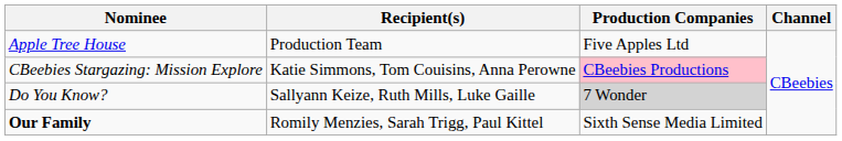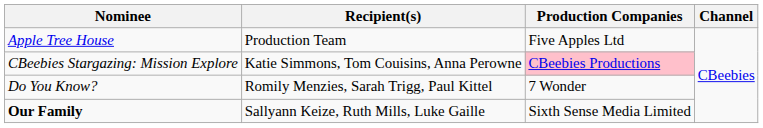 <table class="wikitable">
 <tr>
 <th>Nominee</th>
 <th>Recipient(s)</th>
 <th>Production Companies</th>
 <th>Channel</th>
 </tr>
 <tr>
 <td><em><a href='#'>Apple Tree House</a></em></td>
 <td>Production Team</td>
 <td>Five Apples Ltd</td>
 <td rowspan="4"><a href='#'>CBeebies</a></td>
 </tr>
 <tr>
 <td><em>CBeebies Stargazing: Mission Explore</em></td>
 <td>Katie Simmons, Tom Couisins, Anna Perowne</td>
 <td style="background: pink;"><a href='#'>CBeebies Productions</a></td>
 </tr>
 <tr>
 <td><em>Do You Know?</em></td>
-<td>Sallyann Keize, Ruth Mills, Luke Gaille</td>
-<td style="background: lightgrey;">7 Wonder</td>
+<td>Romily Menzies, Sarah Trigg, Paul Kittel</td>
+<td>7 Wonder</td>
 </tr>
 <tr>
 <td><strong>Our Family</strong></td>
-<td>Romily Menzies, Sarah Trigg, Paul Kittel</td>
+<td>Sallyann Keize, Ruth Mills, Luke Gaille</td>
 <td>Sixth Sense Media Limited</td>
 </tr>
 </table>
